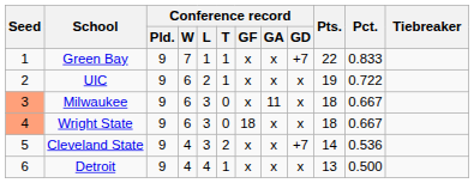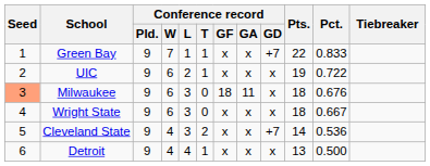 <table class="wikitable" style="text-align:center">
 <tr>
 <th rowspan="2">Seed</th>
 <th rowspan="2">School</th>
 <th colspan="7">Conference record</th>
 <th rowspan="2">Pts.</th>
 <th rowspan="2">Pct.</th>
 <th rowspan="2" width="90">Tiebreaker</th>
 </tr>
 <tr>
 <th width="15">Pld.</th>
 <th width="15">W</th>
 <th width="15">L</th>
 <th width="15">T</th>
 <th width="15">GF</th>
 <th width="15">GA</th>
 <th width="15">GD</th>
 </tr>
 <tr>
 <td>1</td>
 <td><a href='#'>Green Bay</a></td>
 <td>9</td>
 <td>7</td>
 <td>1</td>
 <td>1</td>
 <td>x</td>
 <td>x</td>
 <td>+7</td>
 <td>22</td>
 <td>0.833</td>
 <td></td>
 </tr>
 <tr>
 <td>2</td>
 <td><a href='#'>UIC</a></td>
 <td>9</td>
 <td>6</td>
 <td>2</td>
 <td>1</td>
 <td>x</td>
 <td>x</td>
 <td>x</td>
 <td>19</td>
 <td>0.722</td>
 <td></td>
 </tr>
 <tr>
 <td style="background: lightsalmon;">3</td>
 <td><a href='#'>Milwaukee</a></td>
 <td>9</td>
 <td>6</td>
 <td>3</td>
 <td>0</td>
-<td>x</td>
+<td>18</td>
 <td>11</td>
 <td>x</td>
 <td>18</td>
-<td>0.667</td>
+<td>0.676</td>
 <td></td>
 </tr>
 <tr>
-<td style="background: lightsalmon;">4</td>
+<td>4</td>
 <td><a href='#'>Wright State</a></td>
 <td>9</td>
 <td>6</td>
 <td>3</td>
 <td>0</td>
-<td>18</td>
+<td>x</td>
 <td>x</td>
 <td>x</td>
 <td>18</td>
 <td>0.667</td>
 <td></td>
 </tr>
 <tr>
 <td>5</td>
 <td><a href='#'>Cleveland State</a></td>
 <td>9</td>
 <td>4</td>
 <td>3</td>
 <td>2</td>
 <td>x</td>
 <td>x</td>
 <td>+7</td>
 <td>14</td>
 <td>0.536</td>
 <td></td>
 </tr>
 <tr>
 <td>6</td>
 <td><a href='#'>Detroit</a></td>
 <td>9</td>
 <td>4</td>
 <td>4</td>
 <td>1</td>
 <td>x</td>
 <td>x</td>
 <td>x</td>
 <td>13</td>
 <td>0.500</td>
 <td></td>
 </tr>
 </table>
